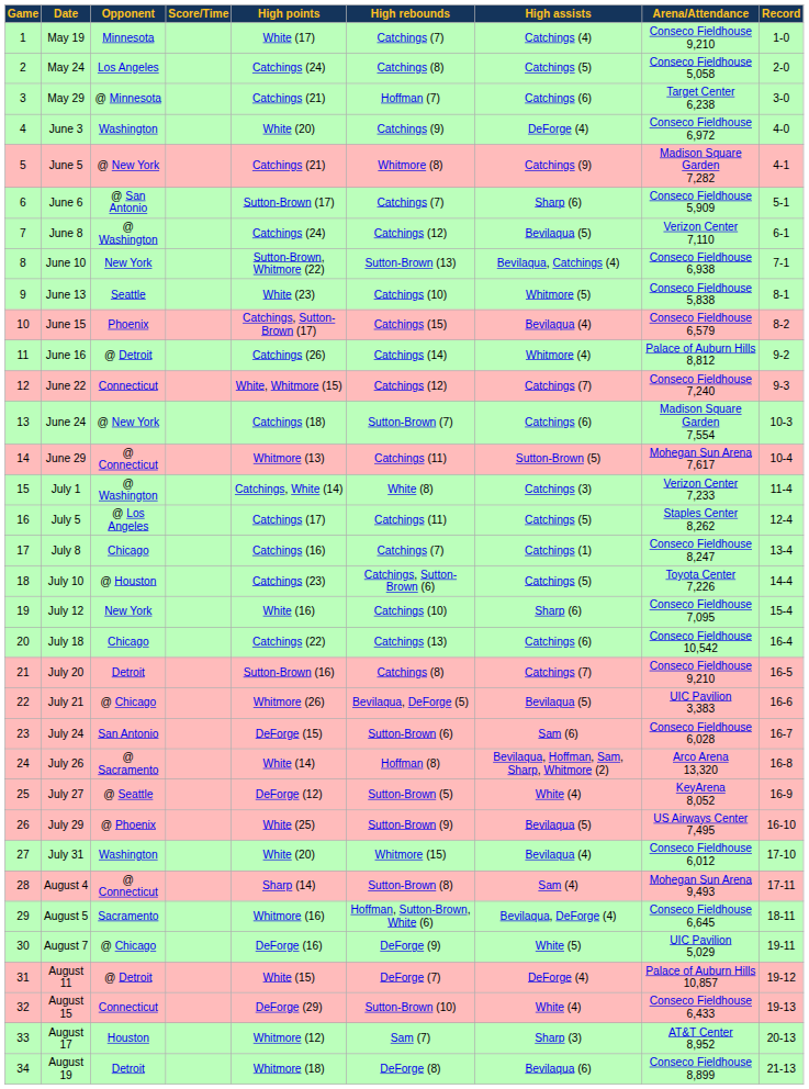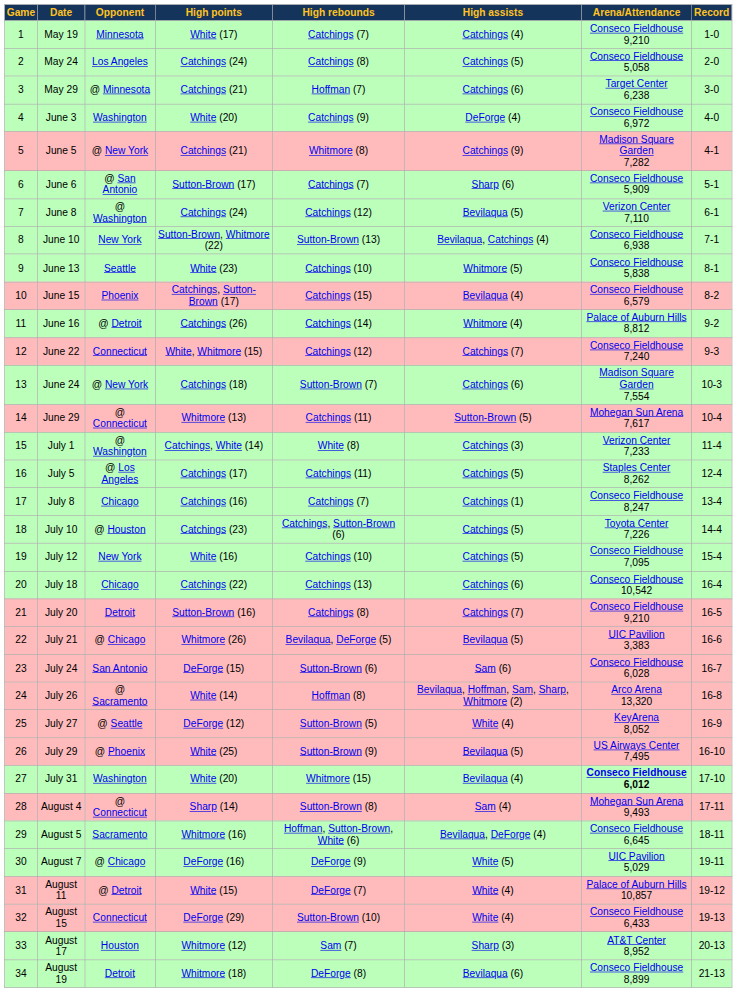 <table class="wikitable" width="90%">
 <tr align="center"  style="background:#14345B;color:#ffc322;">
 <td><strong>Game</strong></td>
 <td><strong>Date</strong></td>
 <td><strong>Opponent</strong></td>
-<td><strong>Score/Time</strong></td>
 <td><strong>High points</strong></td>
 <td><strong>High rebounds</strong></td>
 <td><strong>High assists</strong></td>
 <td><strong>Arena/Attendance</strong></td>
 <td><strong>Record</strong></td>
 </tr>
 <tr align="center" bgcolor="bbffbb">
 <td>1</td>
 <td>May 19</td>
 <td><a href='#'>Minnesota</a></td>
-<td></td>
 <td><a href='#'>White</a> (17)</td>
 <td><a href='#'>Catchings</a> (7)</td>
 <td><a href='#'>Catchings</a> (4)</td>
 <td><a href='#'>Conseco Fieldhouse</a> <br> 9,210</td>
 <td>1-0</td>
 </tr>
 <tr align="center" bgcolor="bbffbb">
 <td>2</td>
 <td>May 24</td>
 <td><a href='#'>Los Angeles</a></td>
-<td></td>
 <td><a href='#'>Catchings</a> (24)</td>
 <td><a href='#'>Catchings</a> (8)</td>
 <td><a href='#'>Catchings</a> (5)</td>
 <td><a href='#'>Conseco Fieldhouse</a> <br> 5,058</td>
 <td>2-0</td>
 </tr>
 <tr align="center" bgcolor="bbffbb">
 <td>3</td>
 <td>May 29</td>
 <td>@ <a href='#'>Minnesota</a></td>
-<td></td>
 <td><a href='#'>Catchings</a> (21)</td>
 <td><a href='#'>Hoffman</a> (7)</td>
 <td><a href='#'>Catchings</a> (6)</td>
 <td><a href='#'>Target Center</a> <br> 6,238</td>
 <td>3-0</td>
 </tr>
 <tr align="center" bgcolor="bbffbb">
 <td>4</td>
 <td>June 3</td>
 <td><a href='#'>Washington</a></td>
-<td></td>
 <td><a href='#'>White</a> (20)</td>
 <td><a href='#'>Catchings</a> (9)</td>
 <td><a href='#'>DeForge</a> (4)</td>
 <td><a href='#'>Conseco Fieldhouse</a> <br> 6,972</td>
 <td>4-0</td>
 </tr>
 <tr align="center" bgcolor="ffbbbb">
 <td>5</td>
 <td>June 5</td>
 <td>@ <a href='#'>New York</a></td>
-<td></td>
 <td><a href='#'>Catchings</a> (21)</td>
 <td><a href='#'>Whitmore</a> (8)</td>
 <td><a href='#'>Catchings</a> (9)</td>
 <td><a href='#'>Madison Square Garden</a> <br> 7,282</td>
 <td>4-1</td>
 </tr>
 <tr align="center" bgcolor="bbffbb">
 <td>6</td>
 <td>June 6</td>
 <td>@ <a href='#'>San Antonio</a></td>
-<td></td>
 <td><a href='#'>Sutton-Brown</a> (17)</td>
 <td><a href='#'>Catchings</a> (7)</td>
 <td><a href='#'>Sharp</a> (6)</td>
 <td><a href='#'>Conseco Fieldhouse</a> <br> 5,909</td>
 <td>5-1</td>
 </tr>
 <tr align="center" bgcolor="bbffbb">
 <td>7</td>
 <td>June 8</td>
 <td>@ <a href='#'>Washington</a></td>
-<td></td>
 <td><a href='#'>Catchings</a> (24)</td>
 <td><a href='#'>Catchings</a> (12)</td>
 <td><a href='#'>Bevilaqua</a> (5)</td>
 <td><a href='#'>Verizon Center</a> <br> 7,110</td>
 <td>6-1</td>
 </tr>
 <tr align="center" bgcolor="bbffbb">
 <td>8</td>
 <td>June 10</td>
 <td><a href='#'>New York</a></td>
-<td></td>
 <td><a href='#'>Sutton-Brown</a>, <a href='#'>Whitmore</a> (22)</td>
 <td><a href='#'>Sutton-Brown</a> (13)</td>
 <td><a href='#'>Bevilaqua</a>, <a href='#'>Catchings</a> (4)</td>
 <td><a href='#'>Conseco Fieldhouse</a> <br> 6,938</td>
 <td>7-1</td>
 </tr>
 <tr align="center" bgcolor="bbffbb">
 <td>9</td>
 <td>June 13</td>
 <td><a href='#'>Seattle</a></td>
-<td></td>
 <td><a href='#'>White</a> (23)</td>
 <td><a href='#'>Catchings</a> (10)</td>
 <td><a href='#'>Whitmore</a> (5)</td>
 <td><a href='#'>Conseco Fieldhouse</a> <br> 5,838</td>
 <td>8-1</td>
 </tr>
 <tr align="center" bgcolor="ffbbbb">
 <td>10</td>
 <td>June 15</td>
 <td><a href='#'>Phoenix</a></td>
-<td></td>
 <td><a href='#'>Catchings</a>, <a href='#'>Sutton-Brown</a> (17)</td>
 <td><a href='#'>Catchings</a> (15)</td>
 <td><a href='#'>Bevilaqua</a> (4)</td>
 <td><a href='#'>Conseco Fieldhouse</a> <br> 6,579</td>
 <td>8-2</td>
 </tr>
 <tr align="center" bgcolor="bbffbb">
 <td>11</td>
 <td>June 16</td>
 <td>@ <a href='#'>Detroit</a></td>
-<td></td>
 <td><a href='#'>Catchings</a> (26)</td>
 <td><a href='#'>Catchings</a> (14)</td>
 <td><a href='#'>Whitmore</a> (4)</td>
 <td><a href='#'>Palace of Auburn Hills</a> <br> 8,812</td>
 <td>9-2</td>
 </tr>
 <tr align="center" bgcolor="ffbbbb">
 <td>12</td>
 <td>June 22</td>
 <td><a href='#'>Connecticut</a></td>
-<td></td>
 <td><a href='#'>White</a>, <a href='#'>Whitmore</a> (15)</td>
 <td><a href='#'>Catchings</a> (12)</td>
 <td><a href='#'>Catchings</a> (7)</td>
 <td><a href='#'>Conseco Fieldhouse</a> <br> 7,240</td>
 <td>9-3</td>
 </tr>
 <tr align="center" bgcolor="bbffbb">
 <td>13</td>
 <td>June 24</td>
 <td>@ <a href='#'>New York</a></td>
-<td></td>
 <td><a href='#'>Catchings</a> (18)</td>
 <td><a href='#'>Sutton-Brown</a> (7)</td>
 <td><a href='#'>Catchings</a> (6)</td>
 <td><a href='#'>Madison Square Garden</a> <br> 7,554</td>
 <td>10-3</td>
 </tr>
 <tr align="center" bgcolor="ffbbbb">
 <td>14</td>
 <td>June 29</td>
 <td>@ <a href='#'>Connecticut</a></td>
-<td></td>
 <td><a href='#'>Whitmore</a> (13)</td>
 <td><a href='#'>Catchings</a> (11)</td>
 <td><a href='#'>Sutton-Brown</a> (5)</td>
 <td><a href='#'>Mohegan Sun Arena</a> <br> 7,617</td>
 <td>10-4</td>
 </tr>
 <tr align="center" bgcolor="bbffbb">
 <td>15</td>
 <td>July 1</td>
 <td>@ <a href='#'>Washington</a></td>
-<td></td>
 <td><a href='#'>Catchings</a>, <a href='#'>White</a> (14)</td>
 <td><a href='#'>White</a> (8)</td>
 <td><a href='#'>Catchings</a> (3)</td>
 <td><a href='#'>Verizon Center</a> <br> 7,233</td>
 <td>11-4</td>
 </tr>
 <tr align="center" bgcolor="bbffbb">
 <td>16</td>
 <td>July 5</td>
 <td>@ <a href='#'>Los Angeles</a></td>
-<td></td>
 <td><a href='#'>Catchings</a> (17)</td>
 <td><a href='#'>Catchings</a> (11)</td>
 <td><a href='#'>Catchings</a> (5)</td>
 <td><a href='#'>Staples Center</a> <br> 8,262</td>
 <td>12-4</td>
 </tr>
 <tr align="center" bgcolor="bbffbb">
 <td>17</td>
 <td>July 8</td>
 <td><a href='#'>Chicago</a></td>
-<td></td>
 <td><a href='#'>Catchings</a> (16)</td>
 <td><a href='#'>Catchings</a> (7)</td>
 <td><a href='#'>Catchings</a> (1)</td>
 <td><a href='#'>Conseco Fieldhouse</a> <br> 8,247</td>
 <td>13-4</td>
 </tr>
 <tr align="center" bgcolor="bbffbb">
 <td>18</td>
 <td>July 10</td>
 <td>@ <a href='#'>Houston</a></td>
-<td></td>
 <td><a href='#'>Catchings</a> (23)</td>
 <td><a href='#'>Catchings</a>, <a href='#'>Sutton-Brown</a> (6)</td>
 <td><a href='#'>Catchings</a> (5)</td>
 <td><a href='#'>Toyota Center</a> <br> 7,226</td>
 <td>14-4</td>
 </tr>
 <tr align="center" bgcolor="bbffbb">
 <td>19</td>
 <td>July 12</td>
 <td><a href='#'>New York</a></td>
-<td></td>
 <td><a href='#'>White</a> (16)</td>
 <td><a href='#'>Catchings</a> (10)</td>
-<td><a href='#'>Sharp</a> (6)</td>
+<td><a href='#'>Catchings</a> (5)</td>
 <td><a href='#'>Conseco Fieldhouse</a> <br> 7,095</td>
 <td>15-4</td>
 </tr>
 <tr align="center" bgcolor="bbffbb">
 <td>20</td>
 <td>July 18</td>
 <td><a href='#'>Chicago</a></td>
-<td></td>
 <td><a href='#'>Catchings</a> (22)</td>
 <td><a href='#'>Catchings</a> (13)</td>
 <td><a href='#'>Catchings</a> (6)</td>
 <td><a href='#'>Conseco Fieldhouse</a> <br> 10,542</td>
 <td>16-4</td>
 </tr>
 <tr align="center" bgcolor="ffbbbb">
 <td>21</td>
 <td>July 20</td>
 <td><a href='#'>Detroit</a></td>
-<td></td>
 <td><a href='#'>Sutton-Brown</a> (16)</td>
 <td><a href='#'>Catchings</a> (8)</td>
 <td><a href='#'>Catchings</a> (7)</td>
 <td><a href='#'>Conseco Fieldhouse</a> <br> 9,210</td>
 <td>16-5</td>
 </tr>
 <tr align="center" bgcolor="ffbbbb">
 <td>22</td>
 <td>July 21</td>
 <td>@ <a href='#'>Chicago</a></td>
-<td></td>
 <td><a href='#'>Whitmore</a> (26)</td>
 <td><a href='#'>Bevilaqua</a>, <a href='#'>DeForge</a> (5)</td>
 <td><a href='#'>Bevilaqua</a> (5)</td>
 <td><a href='#'>UIC Pavilion</a> <br> 3,383</td>
 <td>16-6</td>
 </tr>
 <tr align="center" bgcolor="ffbbbb">
 <td>23</td>
 <td>July 24</td>
 <td><a href='#'>San Antonio</a></td>
-<td></td>
 <td><a href='#'>DeForge</a> (15)</td>
 <td><a href='#'>Sutton-Brown</a> (6)</td>
 <td><a href='#'>Sam</a> (6)</td>
 <td><a href='#'>Conseco Fieldhouse</a> <br> 6,028</td>
 <td>16-7</td>
 </tr>
 <tr align="center" bgcolor="ffbbbb">
 <td>24</td>
 <td>July 26</td>
 <td>@ <a href='#'>Sacramento</a></td>
-<td></td>
 <td><a href='#'>White</a> (14)</td>
 <td><a href='#'>Hoffman</a> (8)</td>
 <td><a href='#'>Bevilaqua</a>, <a href='#'>Hoffman</a>, <a href='#'>Sam</a>, <a href='#'>Sharp</a>, <a href='#'>Whitmore</a> (2)</td>
 <td><a href='#'>Arco Arena</a> <br> 13,320</td>
 <td>16-8</td>
 </tr>
 <tr align="center" bgcolor="ffbbbb">
 <td>25</td>
 <td>July 27</td>
 <td>@ <a href='#'>Seattle</a></td>
-<td></td>
 <td><a href='#'>DeForge</a> (12)</td>
 <td><a href='#'>Sutton-Brown</a> (5)</td>
 <td><a href='#'>White</a> (4)</td>
 <td><a href='#'>KeyArena</a> <br> 8,052</td>
 <td>16-9</td>
 </tr>
 <tr align="center" bgcolor="ffbbbb">
 <td>26</td>
 <td>July 29</td>
 <td>@ <a href='#'>Phoenix</a></td>
-<td></td>
 <td><a href='#'>White</a> (25)</td>
 <td><a href='#'>Sutton-Brown</a> (9)</td>
 <td><a href='#'>Bevilaqua</a> (5)</td>
 <td><a href='#'>US Airways Center</a> <br> 7,495</td>
 <td>16-10</td>
 </tr>
 <tr align="center" bgcolor="bbffbb">
 <td>27</td>
 <td>July 31</td>
 <td><a href='#'>Washington</a></td>
-<td></td>
 <td><a href='#'>White</a> (20)</td>
 <td><a href='#'>Whitmore</a> (15)</td>
 <td><a href='#'>Bevilaqua</a> (4)</td>
-<td><a href='#'>Conseco Fieldhouse</a> <br> 6,012</td>
+<td><strong><a href='#'>Conseco Fieldhouse</a> <br> 6,012</strong></td>
 <td>17-10</td>
 </tr>
 <tr align="center" bgcolor="ffbbbb">
 <td>28</td>
 <td>August 4</td>
 <td>@ <a href='#'>Connecticut</a></td>
-<td></td>
 <td><a href='#'>Sharp</a> (14)</td>
 <td><a href='#'>Sutton-Brown</a> (8)</td>
 <td><a href='#'>Sam</a> (4)</td>
 <td><a href='#'>Mohegan Sun Arena</a> <br> 9,493</td>
 <td>17-11</td>
 </tr>
 <tr align="center" bgcolor="bbffbb">
 <td>29</td>
 <td>August 5</td>
 <td><a href='#'>Sacramento</a></td>
-<td></td>
 <td><a href='#'>Whitmore</a> (16)</td>
 <td><a href='#'>Hoffman</a>, <a href='#'>Sutton-Brown</a>, <a href='#'>White</a> (6)</td>
 <td><a href='#'>Bevilaqua</a>, <a href='#'>DeForge</a> (4)</td>
 <td><a href='#'>Conseco Fieldhouse</a> <br> 6,645</td>
 <td>18-11</td>
 </tr>
 <tr align="center" bgcolor="bbffbb">
 <td>30</td>
 <td>August 7</td>
 <td>@ <a href='#'>Chicago</a></td>
-<td></td>
 <td><a href='#'>DeForge</a> (16)</td>
 <td><a href='#'>DeForge</a> (9)</td>
 <td><a href='#'>White</a> (5)</td>
 <td><a href='#'>UIC Pavilion</a> <br> 5,029</td>
 <td>19-11</td>
 </tr>
 <tr align="center" bgcolor="ffbbbb">
 <td>31</td>
 <td>August 11</td>
 <td>@ <a href='#'>Detroit</a></td>
-<td></td>
 <td><a href='#'>White</a> (15)</td>
 <td><a href='#'>DeForge</a> (7)</td>
-<td><a href='#'>DeForge</a> (4)</td>
+<td><a href='#'>White</a> (4)</td>
 <td><a href='#'>Palace of Auburn Hills</a> <br> 10,857</td>
 <td>19-12</td>
 </tr>
 <tr align="center" bgcolor="ffbbbb">
 <td>32</td>
 <td>August 15</td>
 <td><a href='#'>Connecticut</a></td>
-<td></td>
 <td><a href='#'>DeForge</a> (29)</td>
 <td><a href='#'>Sutton-Brown</a> (10)</td>
 <td><a href='#'>White</a> (4)</td>
 <td><a href='#'>Conseco Fieldhouse</a> <br> 6,433</td>
 <td>19-13</td>
 </tr>
 <tr align="center" bgcolor="bbffbb">
 <td>33</td>
 <td>August 17</td>
 <td><a href='#'>Houston</a></td>
-<td></td>
 <td><a href='#'>Whitmore</a> (12)</td>
 <td><a href='#'>Sam</a> (7)</td>
 <td><a href='#'>Sharp</a> (3)</td>
 <td><a href='#'>AT&T Center</a> <br> 8,952</td>
 <td>20-13</td>
 </tr>
 <tr align="center" bgcolor="bbffbb">
 <td>34</td>
 <td>August 19</td>
 <td><a href='#'>Detroit</a></td>
-<td></td>
 <td><a href='#'>Whitmore</a> (18)</td>
 <td><a href='#'>DeForge</a> (8)</td>
 <td><a href='#'>Bevilaqua</a> (6)</td>
 <td><a href='#'>Conseco Fieldhouse</a> <br> 8,899</td>
 <td>21-13</td>
 </tr>
 </table>
